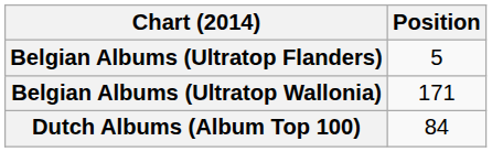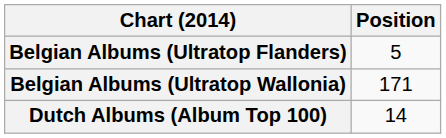 <table class="wikitable sortable plainrowheaders" style="text-align:center">
 <tr>
 <th scope="col">Chart (2014)</th>
 <th scope="col">Position</th>
 </tr>
 <tr>
 <th scope="row">Belgian Albums (Ultratop Flanders)</th>
 <td>5</td>
 </tr>
 <tr>
 <th scope="row">Belgian Albums (Ultratop Wallonia)</th>
 <td>171</td>
 </tr>
 <tr>
 <th scope="row">Dutch Albums (Album Top 100)</th>
-<td>84</td>
+<td>14</td>
 </tr>
 </table>
